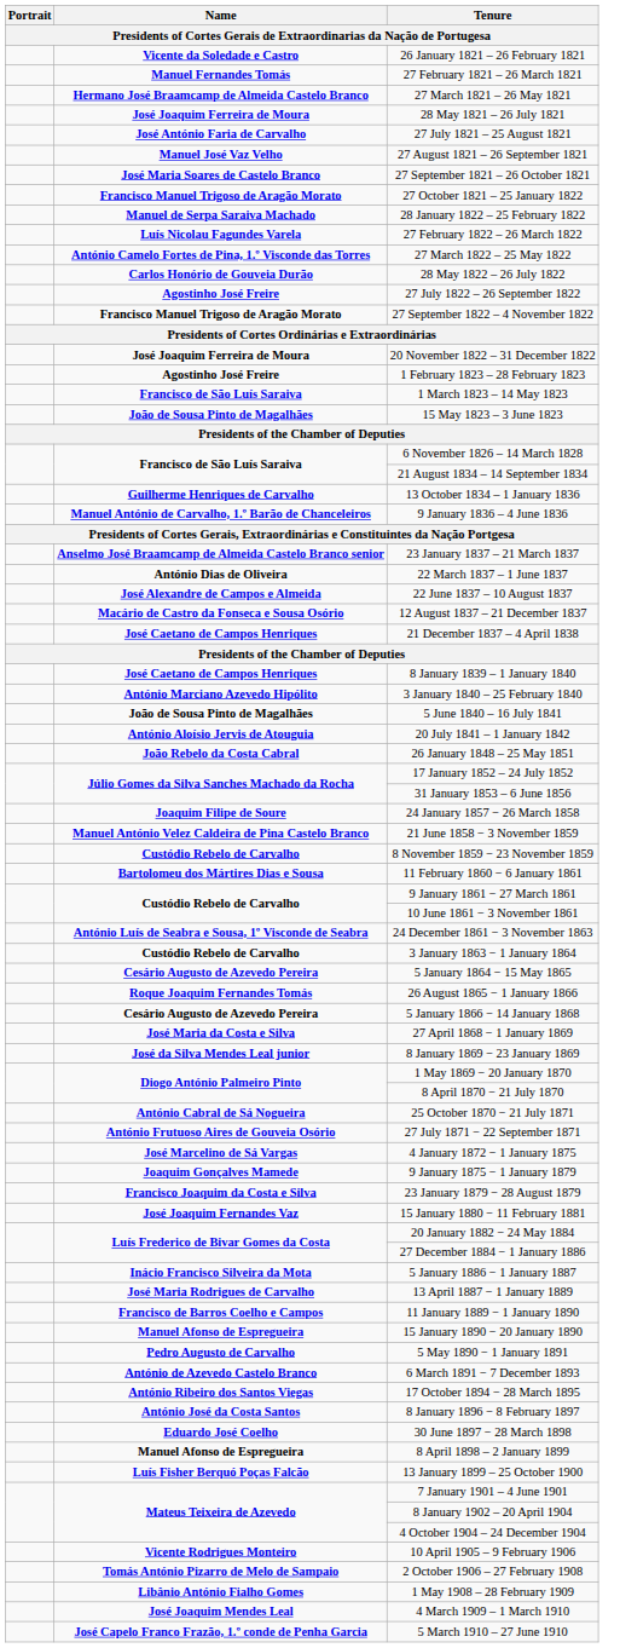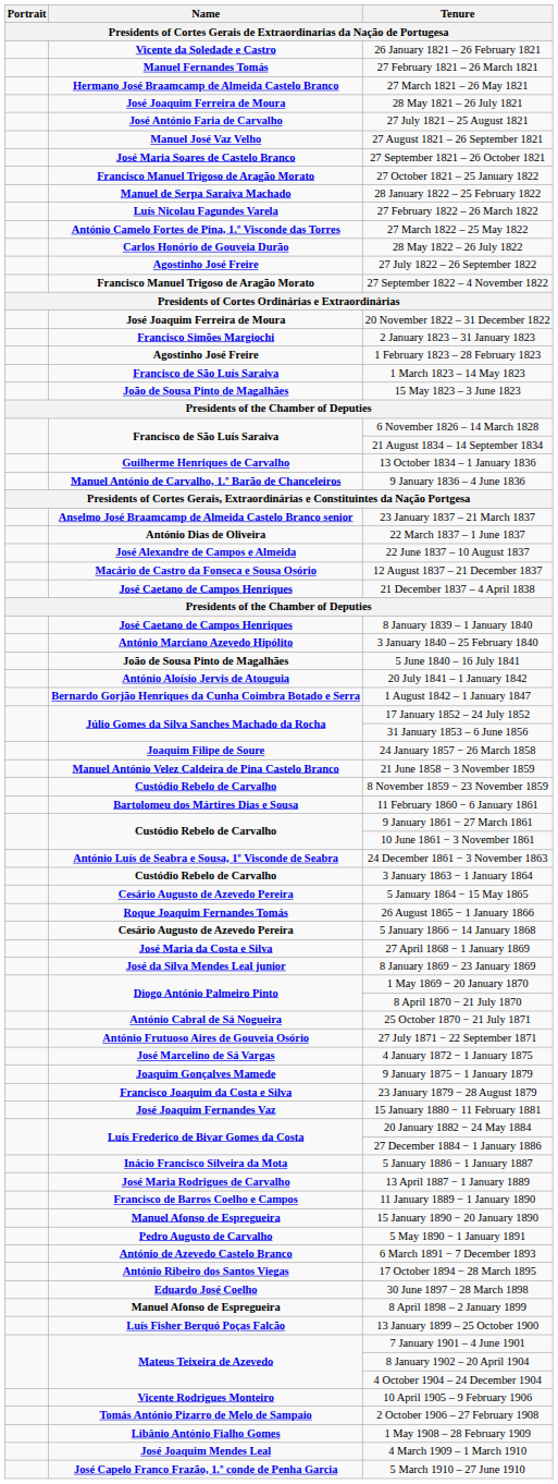 <table class="wikitable" style="text-align:center">
 <tr>
 <th>Portrait</th>
 <th>Name<br></th>
 <th>Tenure</th>
 </tr>
 <tr>
 <th colspan="3">Presidents of Cortes Gerais de Extraordinarias da Nação de Portugesa</th>
 </tr>
 <tr>
 <td></td>
 <td><strong><a href='#'>Vicente da Soledade e Castro</a></strong><br></td>
 <td>26 January 1821 – 26 February 1821</td>
 </tr>
 <tr>
 <td></td>
 <td><strong><a href='#'>Manuel Fernandes Tomás</a></strong><br></td>
 <td>27 February 1821 – 26 March 1821</td>
 </tr>
 <tr>
 <td></td>
 <td><strong><a href='#'>Hermano José Braamcamp de Almeida Castelo Branco</a></strong><br></td>
 <td>27 March 1821 – 26 May 1821</td>
 </tr>
 <tr>
 <td></td>
 <td><strong><a href='#'>José Joaquim Ferreira de Moura</a></strong><br></td>
 <td>28 May 1821 – 26 July 1821</td>
 </tr>
 <tr>
 <td></td>
 <td><strong><a href='#'>José António Faria de Carvalho</a></strong><br></td>
 <td>27 July 1821 – 25 August 1821</td>
 </tr>
 <tr>
 <td></td>
 <td><strong><a href='#'>Manuel José Vaz Velho</a></strong><br></td>
 <td>27 August 1821 – 26 September 1821</td>
 </tr>
 <tr>
 <td></td>
 <td><strong><a href='#'>José Maria Soares de Castelo Branco</a></strong><br></td>
 <td>27 September 1821 – 26 October 1821</td>
 </tr>
 <tr>
 <td></td>
 <td><strong><a href='#'>Francisco Manuel Trigoso de Aragão Morato</a></strong><br></td>
 <td>27 October 1821 – 25 January 1822</td>
 </tr>
 <tr>
 <td></td>
 <td><strong><a href='#'>Manuel de Serpa Saraiva Machado</a></strong><br></td>
 <td>28 January 1822 – 25 February 1822</td>
 </tr>
 <tr>
 <td></td>
 <td><strong><a href='#'>Luís Nicolau Fagundes Varela</a></strong><br></td>
 <td>27 February 1822 – 26 March 1822</td>
 </tr>
 <tr>
 <td></td>
 <td><strong><a href='#'>António Camelo Fortes de Pina, 1.º Visconde das Torres</a></strong><br></td>
 <td>27 March 1822 – 25 May 1822</td>
 </tr>
 <tr>
 <td></td>
 <td><strong><a href='#'>Carlos Honório de Gouveia Durão</a></strong><br></td>
 <td>28 May 1822 – 26 July 1822</td>
 </tr>
 <tr>
 <td></td>
 <td><strong><a href='#'>Agostinho José Freire</a></strong><br></td>
 <td>27 July 1822 – 26 September 1822</td>
 </tr>
 <tr>
 <td></td>
 <td><strong>Francisco Manuel Trigoso de Aragão Morato</strong><br></td>
 <td>27 September 1822 – 4 November 1822</td>
 </tr>
 <tr>
 <th colspan="3">Presidents of Cortes Ordinárias e Extraordinárias</th>
 </tr>
 <tr>
 <td></td>
 <td><strong>José Joaquim Ferreira de Moura</strong><br></td>
 <td>20 November 1822 – 31 December 1822</td>
+</tr>
+<tr>
+<td></td>
+<td><strong><a href='#'>Francisco Simões Margiochi</a></strong><br></td>
+<td>2 January 1823 – 31 January 1823</td>
 </tr>
 <tr>
 <td></td>
 <td><strong>Agostinho José Freire</strong><br></td>
 <td>1 February 1823 – 28 February 1823</td>
 </tr>
 <tr>
 <td></td>
 <td><strong><a href='#'>Francisco de São Luís Saraiva</a></strong><br></td>
 <td>1 March 1823 – 14 May 1823</td>
 </tr>
 <tr>
 <td></td>
 <td><strong><a href='#'>João de Sousa Pinto de Magalhães</a></strong><br></td>
 <td>15 May 1823 – 3 June 1823</td>
 </tr>
 <tr>
 <th colspan="3">Presidents of the Chamber of Deputies</th>
 </tr>
 <tr>
 <td rowspan="2"></td>
 <td rowspan="2"><strong>Francisco de São Luís Saraiva</strong><br></td>
 <td>6 November 1826 – 14 March 1828</td>
 </tr>
 <tr>
 <td>21 August 1834 – 14 September 1834</td>
 </tr>
 <tr>
 <td></td>
 <td><strong><a href='#'>Guilherme Henriques de Carvalho</a></strong><br></td>
 <td>13 October 1834 – 1 January 1836</td>
 </tr>
 <tr>
 <td></td>
 <td><strong><a href='#'>Manuel António de Carvalho, 1.º Barão de Chanceleiros</a></strong><br></td>
 <td>9 January 1836 – 4 June 1836</td>
 </tr>
 <tr>
 <th colspan="3">Presidents of Cortes Gerais, Extraordinárias e Constituintes da Nação Portgesa</th>
 </tr>
 <tr>
 <td></td>
 <td><strong><a href='#'>Anselmo José Braamcamp de Almeida Castelo Branco senior</a></strong><br></td>
 <td>23 January 1837 – 21 March 1837</td>
 </tr>
 <tr>
 <td></td>
 <td><strong>António Dias de Oliveira</strong><br></td>
 <td>22 March 1837 – 1 June 1837</td>
 </tr>
 <tr>
 <td></td>
 <td><strong><a href='#'>José Alexandre de Campos e Almeida</a></strong><br></td>
 <td>22 June 1837 – 10 August 1837</td>
 </tr>
 <tr>
 <td></td>
 <td><strong><a href='#'>Macário de Castro da Fonseca e Sousa Osório</a></strong><br></td>
 <td>12 August 1837 – 21 December 1837</td>
 </tr>
 <tr>
 <td></td>
 <td><strong><a href='#'>José Caetano de Campos Henriques</a></strong><br></td>
 <td>21 December 1837 – 4 April 1838</td>
 </tr>
 <tr>
 <th colspan="3">Presidents of the Chamber of Deputies</th>
 </tr>
 <tr>
 <td></td>
 <td><strong><a href='#'>José Caetano de Campos Henriques</a></strong><br></td>
 <td>8 January 1839 – 1 January 1840</td>
 </tr>
 <tr>
 <td></td>
 <td><strong><a href='#'>António Marciano Azevedo Hipólito</a></strong><br></td>
 <td>3 January 1840 – 25 February 1840</td>
 </tr>
 <tr>
 <td></td>
 <td><strong>João de Sousa Pinto de Magalhães</strong><br></td>
 <td>5 June 1840 – 16 July 1841</td>
 </tr>
 <tr>
 <td></td>
 <td><strong><a href='#'>António Aloísio Jervis de Atouguia</a></strong><br></td>
 <td>20 July 1841 – 1 January 1842</td>
 </tr>
 <tr>
 <td></td>
-<td><strong><a href='#'>João Rebelo da Costa Cabral</a></strong><br></td>
-<td>26 January 1848 – 25 May 1851</td>
+<td><strong><a href='#'>Bernardo Gorjão Henriques da Cunha Coimbra Botado e Serra</a></strong><br></td>
+<td>1 August 1842 – 1 January 1847</td>
 </tr>
 <tr>
 <td rowspan="2"></td>
 <td rowspan="2"><strong><a href='#'>Júlio Gomes da Silva Sanches Machado da Rocha</a></strong><br></td>
 <td>17 January 1852 – 24 July 1852</td>
 </tr>
 <tr>
 <td>31 January 1853 – 6 June 1856</td>
 </tr>
 <tr>
 <td></td>
 <td><strong><a href='#'>Joaquim Filipe de Soure</a></strong><br></td>
 <td>24 January 1857 − 26 March 1858</td>
 </tr>
 <tr>
 <td></td>
 <td><strong><a href='#'>Manuel António Velez Caldeira de Pina Castelo Branco</a></strong><br></td>
 <td>21 June 1858 − 3 November 1859</td>
 </tr>
 <tr>
 <td></td>
 <td><strong><a href='#'>Custódio Rebelo de Carvalho</a></strong><br></td>
 <td>8 November 1859 − 23 November 1859</td>
 </tr>
 <tr>
 <td></td>
 <td><strong><a href='#'>Bartolomeu dos Mártires Dias e Sousa</a></strong><br></td>
 <td>11 February 1860 − 6 January 1861</td>
 </tr>
 <tr>
 <td rowspan="2"></td>
 <td rowspan="2"><strong>Custódio Rebelo de Carvalho</strong><br></td>
 <td>9 January 1861 − 27 March 1861</td>
 </tr>
 <tr>
 <td>10 June 1861 − 3 November 1861</td>
 </tr>
 <tr>
 <td></td>
 <td><strong><a href='#'>António Luís de Seabra e Sousa, 1º Visconde de Seabra</a></strong><br></td>
 <td>24 December 1861 − 3 November 1863</td>
 </tr>
 <tr>
 <td></td>
 <td><strong>Custódio Rebelo de Carvalho</strong><br></td>
 <td>3 January 1863 − 1 January 1864</td>
 </tr>
 <tr>
 <td></td>
 <td><strong><a href='#'>Cesário Augusto de Azevedo Pereira</a></strong><br></td>
 <td>5 January 1864 − 15 May 1865</td>
 </tr>
 <tr>
 <td></td>
 <td><strong><a href='#'>Roque Joaquim Fernandes Tomás</a></strong><br></td>
 <td>26 August 1865 − 1 January 1866</td>
 </tr>
 <tr>
 <td></td>
 <td><strong>Cesário Augusto de Azevedo Pereira</strong><br></td>
 <td>5 January 1866 − 14 January 1868</td>
 </tr>
 <tr>
 <td></td>
 <td><strong><a href='#'>José Maria da Costa e Silva</a></strong><br></td>
 <td>27 April 1868 − 1 January 1869</td>
 </tr>
 <tr>
 <td></td>
 <td><strong><a href='#'>José da Silva Mendes Leal junior</a></strong><br></td>
 <td>8 January 1869 − 23 January 1869</td>
 </tr>
 <tr>
 <td rowspan="2"></td>
 <td rowspan="2"><strong><a href='#'>Diogo António Palmeiro Pinto</a></strong><br></td>
 <td>1 May 1869 − 20 January 1870</td>
 </tr>
 <tr>
 <td>8 April 1870 − 21 July 1870</td>
 </tr>
 <tr>
 <td></td>
 <td><strong><a href='#'>António Cabral de Sá Nogueira</a></strong><br></td>
 <td>25 October 1870 − 21 July 1871</td>
 </tr>
 <tr>
 <td></td>
 <td><strong><a href='#'>António Frutuoso Aires de Gouveia Osório</a></strong><br></td>
 <td>27 July 1871 − 22 September 1871</td>
 </tr>
 <tr>
 <td></td>
 <td><strong><a href='#'>José Marcelino de Sá Vargas</a></strong><br></td>
 <td>4 January 1872 − 1 January 1875</td>
 </tr>
 <tr>
 <td></td>
 <td><strong><a href='#'>Joaquim Gonçalves Mamede</a></strong><br></td>
 <td>9 January 1875 − 1 January 1879</td>
 </tr>
 <tr>
 <td></td>
 <td><strong><a href='#'>Francisco Joaquim da Costa e Silva</a></strong><br></td>
 <td>23 January 1879 − 28 August 1879</td>
 </tr>
 <tr>
 <td></td>
 <td><strong><a href='#'>José Joaquim Fernandes Vaz</a></strong><br></td>
 <td>15 January 1880 − 11 February 1881</td>
 </tr>
 <tr>
 <td rowspan="2"></td>
 <td rowspan="2"><strong><a href='#'>Luís Frederico de Bivar Gomes da Costa</a></strong><br></td>
 <td>20 January 1882 − 24 May 1884</td>
 </tr>
 <tr>
 <td>27 December 1884 − 1 January 1886</td>
 </tr>
 <tr>
 <td></td>
 <td><strong><a href='#'>Inácio Francisco Silveira da Mota</a></strong><br></td>
 <td>5 January 1886 − 1 January 1887</td>
 </tr>
 <tr>
 <td></td>
 <td><strong><a href='#'>José Maria Rodrigues de Carvalho</a></strong><br></td>
 <td>13 April 1887 − 1 January 1889</td>
 </tr>
 <tr>
 <td></td>
 <td><strong><a href='#'>Francisco de Barros Coelho e Campos</a></strong><br></td>
 <td>11 January 1889 − 1 January 1890</td>
 </tr>
 <tr>
 <td></td>
 <td><strong><a href='#'>Manuel Afonso de Espregueira</a></strong><br></td>
 <td>15 January 1890 − 20 January 1890</td>
 </tr>
 <tr>
 <td></td>
 <td><strong><a href='#'>Pedro Augusto de Carvalho</a></strong><br></td>
 <td>5 May 1890 − 1 January 1891</td>
 </tr>
 <tr>
 <td></td>
 <td><strong><a href='#'>António de Azevedo Castelo Branco</a></strong><br></td>
 <td>6 March 1891 − 7 December 1893</td>
 </tr>
 <tr>
 <td></td>
 <td><strong><a href='#'>António Ribeiro dos Santos Viegas</a></strong><br></td>
 <td>17 October 1894 − 28 March 1895</td>
 </tr>
 <tr>
 <td></td>
-<td><strong><a href='#'>António José da Costa Santos</a></strong><br></td>
-<td>8 January 1896 − 8 February 1897</td>
-</tr>
-<tr>
-<td></td>
 <td><strong><a href='#'>Eduardo José Coelho</a></strong><br></td>
 <td>30 June 1897 − 28 March 1898</td>
 </tr>
 <tr>
 <td></td>
 <td><strong>Manuel Afonso de Espregueira</strong><br></td>
 <td>8 April 1898 – 2 January 1899</td>
 </tr>
 <tr>
 <td></td>
 <td><strong><a href='#'>Luís Fisher Berquó Poças Falcão</a></strong><br></td>
 <td>13 January 1899 – 25 October 1900</td>
 </tr>
 <tr>
 <td rowspan="3"></td>
 <td rowspan="3"><strong><a href='#'>Mateus Teixeira de Azevedo</a></strong><br></td>
 <td>7 January 1901 – 4 June 1901</td>
 </tr>
 <tr>
 <td>8 January 1902 – 20 April 1904</td>
 </tr>
 <tr>
 <td>4 October 1904 – 24 December 1904</td>
 </tr>
 <tr>
 <td></td>
 <td><strong><a href='#'>Vicente Rodrigues Monteiro</a></strong><br></td>
 <td>10 April 1905 – 9 February 1906</td>
 </tr>
 <tr>
 <td></td>
 <td><strong><a href='#'>Tomás António Pizarro de Melo de Sampaio</a></strong><br></td>
 <td>2 October 1906 – 27 February 1908</td>
 </tr>
 <tr>
 <td></td>
 <td><strong><a href='#'>Libânio António Fialho Gomes</a></strong><br></td>
 <td>1 May 1908 – 28 February 1909</td>
 </tr>
 <tr>
 <td></td>
 <td><strong><a href='#'>José Joaquim Mendes Leal</a></strong><br></td>
 <td>4 March 1909 – 1 March 1910</td>
 </tr>
 <tr>
 <td></td>
 <td><strong><a href='#'>José Capelo Franco Frazão, 1.º conde de Penha Garcia</a></strong><br></td>
 <td>5 March 1910 – 27 June 1910</td>
 </tr>
 </table>
